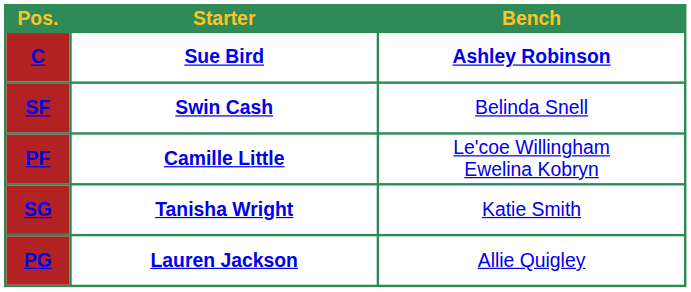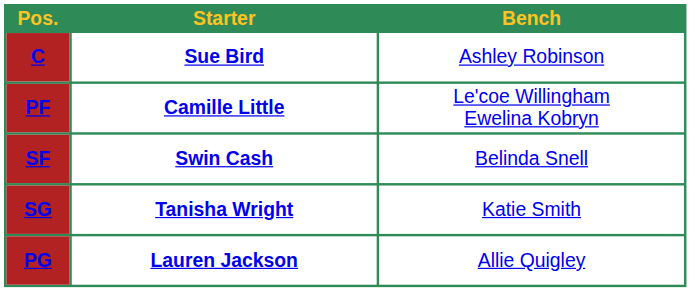 <table style="text-align: center; background:#2E8B57; color:#FFC322">
 <tr>
 <th width="50">Pos.</th>
 <th width="250">Starter</th>
 <th width="250">Bench</th>
 </tr>
 <tr style="height:40px; background:white; color:#092C57">
 <th style="background:#B22222"><a href='#'><span>C</span></a></th>
 <td><strong><a href='#'>Sue Bird</a></strong></td>
-<td><strong><a href='#'>Ashley Robinson</a></strong></td>
+<td><a href='#'>Ashley Robinson</a></td>
+</tr>
+<tr style="height:40px; background:white; color:#092C57">
+<th style="background:#B22222"><a href='#'><span>PF</span></a></th>
+<td><strong><a href='#'>Camille Little</a></strong></td>
+<td><a href='#'>Le'coe Willingham</a><br><a href='#'>Ewelina Kobryn</a></td>
 </tr>
 <tr style="height:40px; background:white; color:#092C57">
 <th style="background:#B22222"><a href='#'><span>SF</span></a></th>
 <td><strong><a href='#'>Swin Cash</a></strong></td>
 <td><a href='#'>Belinda Snell</a></td>
-</tr>
-<tr style="height:40px; background:white; color:#092C57">
-<th style="background:#B22222"><a href='#'><span>PF</span></a></th>
-<td><strong><a href='#'>Camille Little</a></strong></td>
-<td><a href='#'>Le'coe Willingham</a><br><a href='#'>Ewelina Kobryn</a></td>
 </tr>
 <tr style="height:40px; background:white; color:#092C57">
 <th style="background:#B22222"><a href='#'><span>SG</span></a></th>
 <td><strong><a href='#'>Tanisha Wright</a></strong></td>
 <td><a href='#'>Katie Smith</a></td>
 </tr>
 <tr style="height:40px; background:white; color:#092C57">
 <th style="background:#B22222"><a href='#'><span>PG</span></a></th>
 <td><strong><a href='#'>Lauren Jackson</a></strong></td>
 <td><a href='#'>Allie Quigley</a></td>
 </tr>
 </table>
